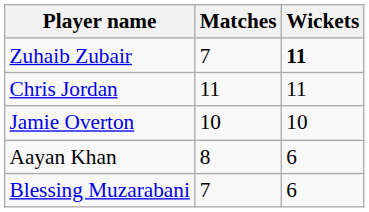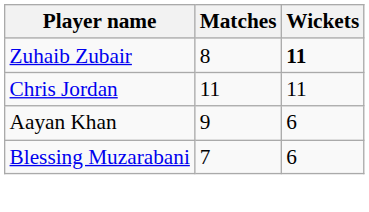 <table class="wikitable">
 <tr>
 <th>Player name</th>
 <th>Matches</th>
 <th>Wickets</th>
 </tr>
 <tr>
 <td><a href='#'>Zuhaib Zubair</a></td>
-<td>7</td>
+<td>8</td>
 <td><strong>11</strong></td>
 </tr>
 <tr>
 <td><a href='#'>Chris Jordan</a></td>
 <td>11</td>
 <td>11</td>
 </tr>
 <tr>
-<td><a href='#'>Jamie Overton</a></td>
-<td>10</td>
-<td>10</td>
-</tr>
-<tr>
 <td>Aayan Khan</td>
-<td>8</td>
+<td>9</td>
 <td>6</td>
 </tr>
 <tr>
 <td><a href='#'>Blessing Muzarabani</a></td>
 <td>7</td>
 <td>6</td>
 </tr>
 </table>
